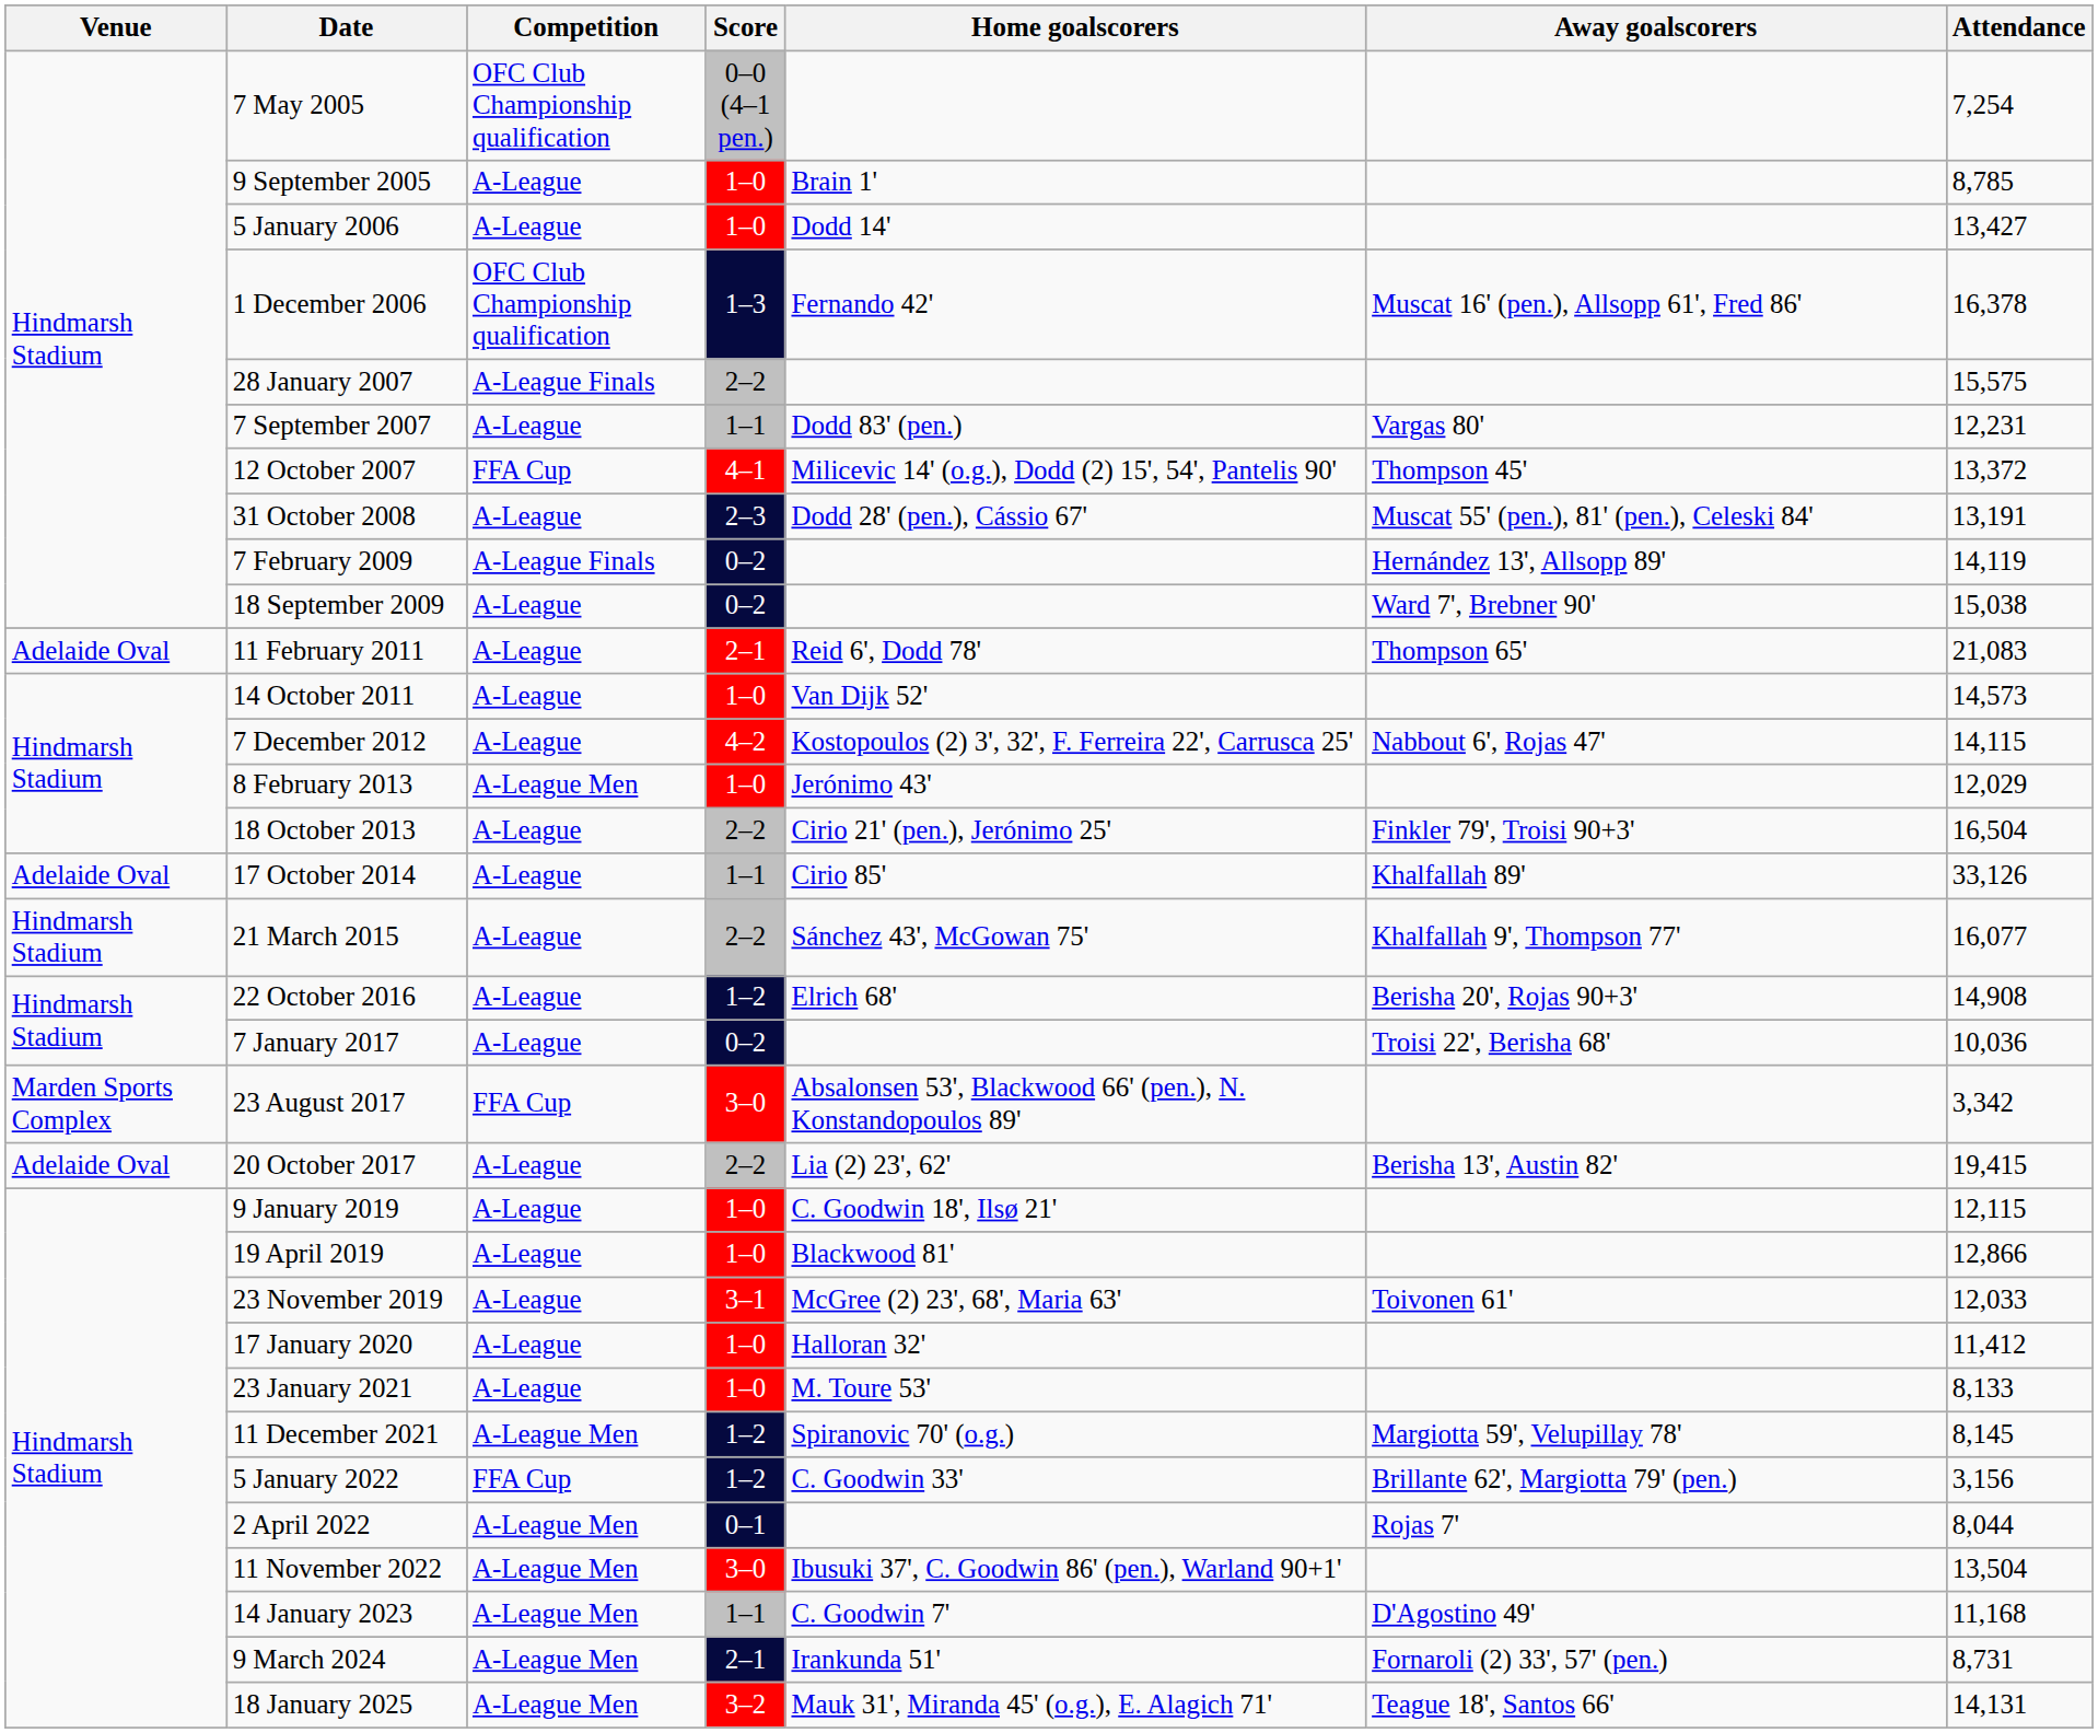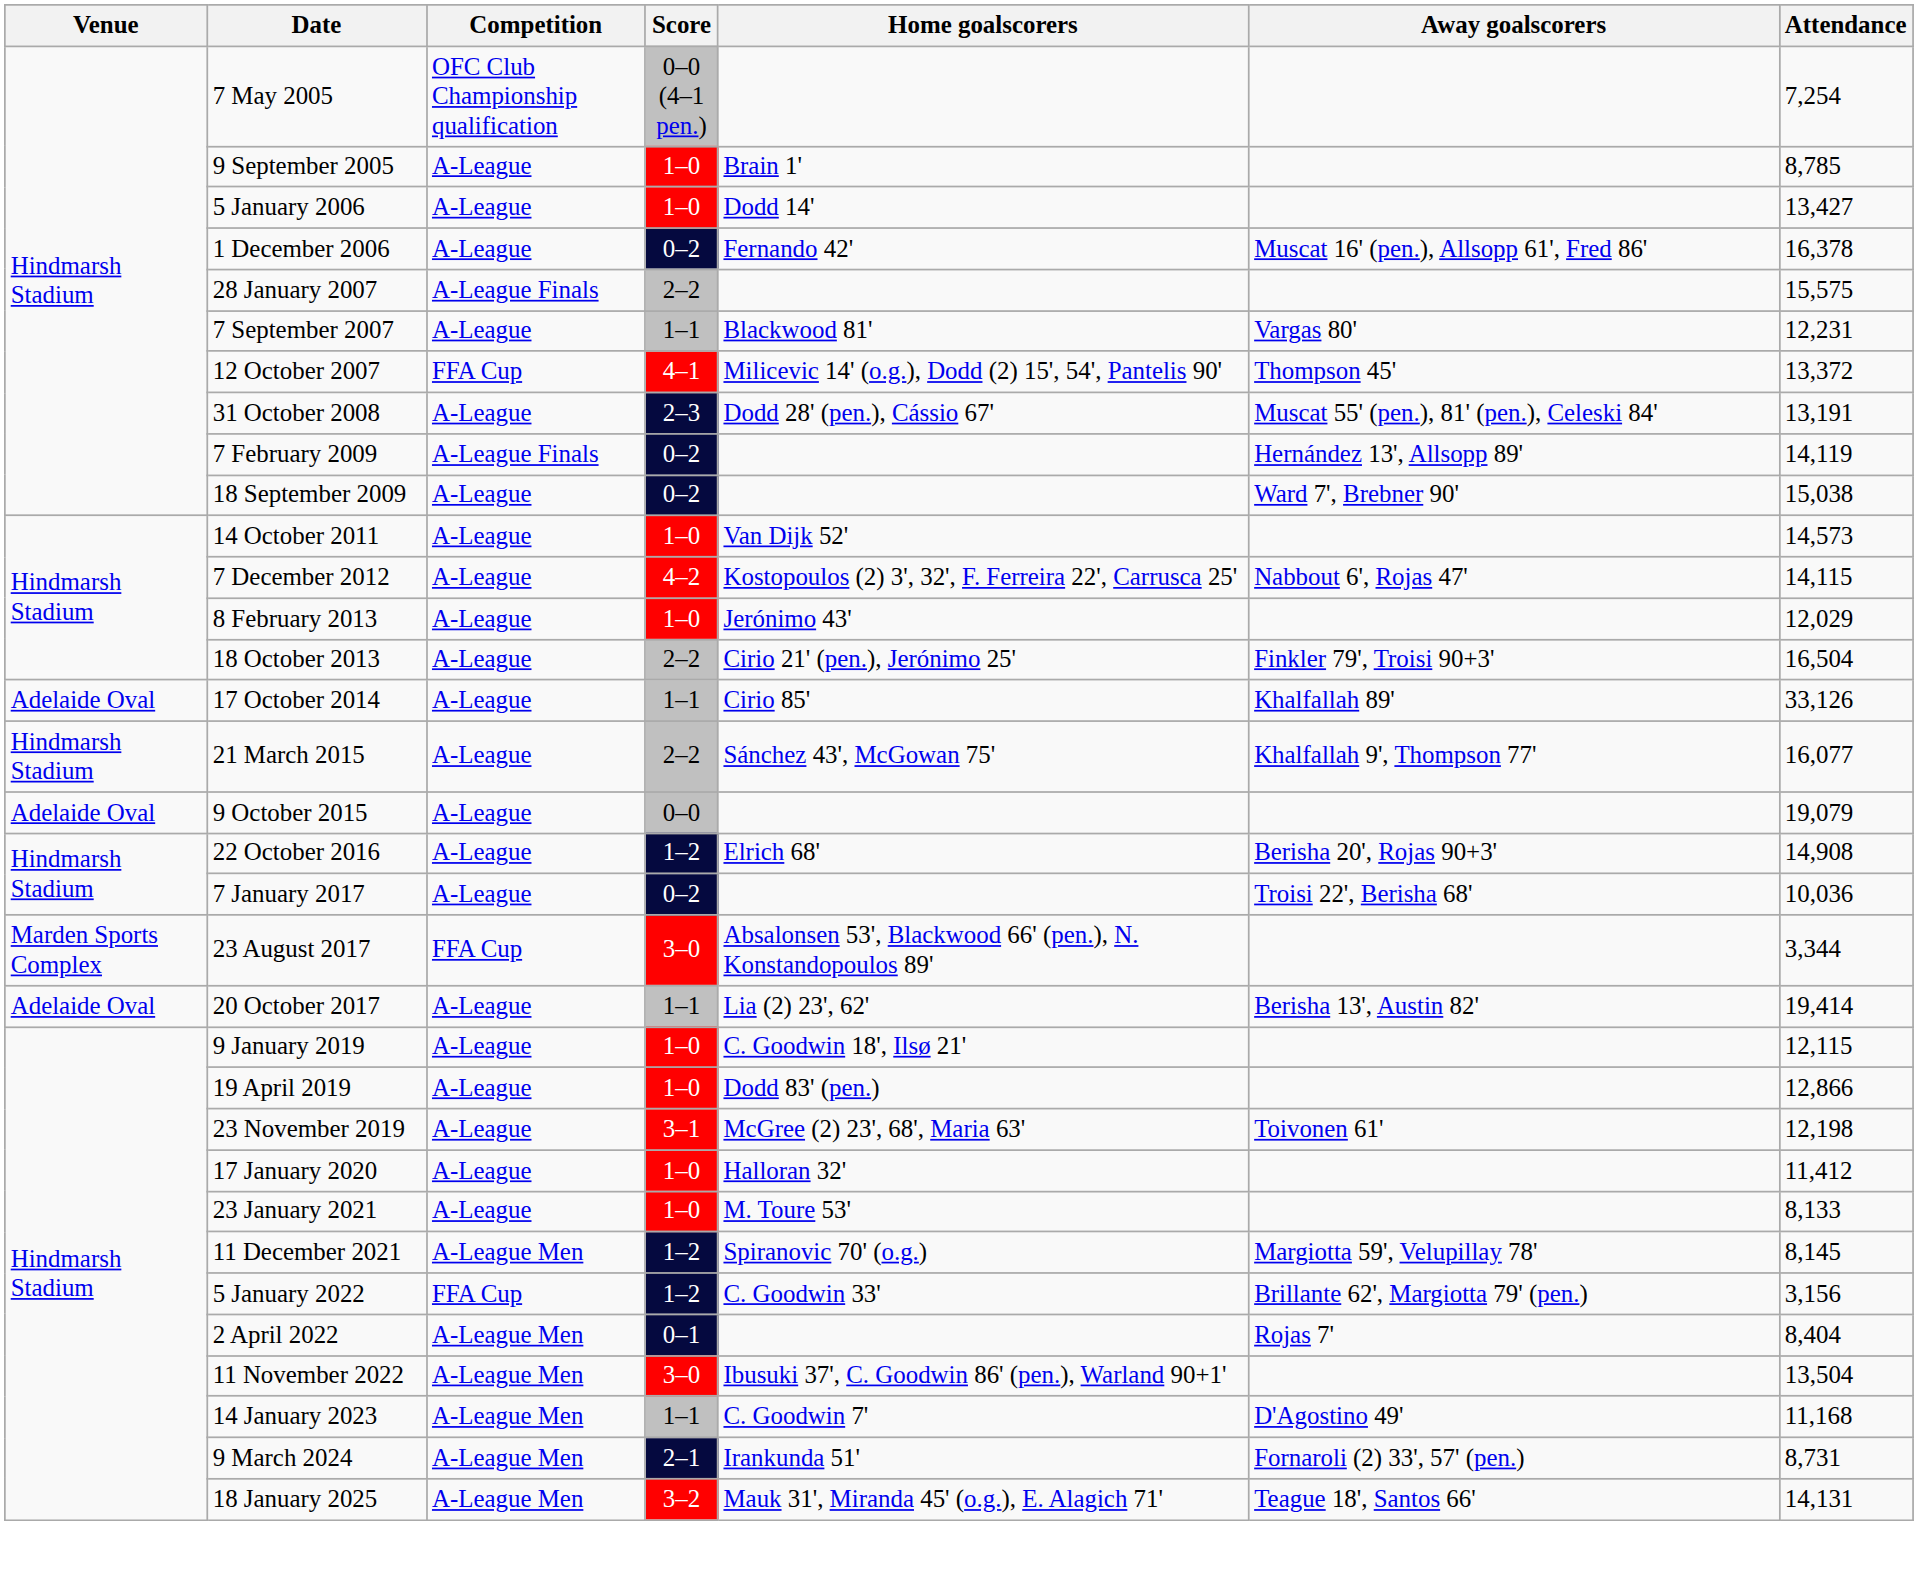 <table class="wikitable" style="font-size:90%">
 <tr>
 <th width="110">Venue</th>
 <th width="120">Date</th>
 <th width="120">Competition</th>
 <th width="35">Score</th>
 <th width="300">Home goalscorers</th>
 <th width="300">Away goalscorers</th>
 <th width="30">Attendance</th>
 </tr>
 <tr>
 <td rowspan="10"><a href='#'>Hindmarsh Stadium</a></td>
 <td>7 May 2005</td>
 <td><a href='#'>OFC Club Championship qualification</a></td>
 <td align="center" style="background:silver; color:#000000">0–0<br>(4–1 <a href='#'>pen.</a>)</td>
 <td></td>
 <td></td>
 <td>7,254</td>
 </tr>
 <tr>
 <td>9 September 2005</td>
 <td><a href='#'>A-League</a></td>
 <td align="center" style="background:red; color:white">1–0</td>
 <td><a href='#'>Brain</a> 1'</td>
 <td></td>
 <td>8,785</td>
 </tr>
 <tr>
 <td>5 January 2006</td>
 <td><a href='#'>A-League</a></td>
 <td align="center" style="background:red; color:white">1–0</td>
 <td><a href='#'>Dodd</a> 14'</td>
 <td></td>
 <td>13,427</td>
 </tr>
 <tr>
 <td>1 December 2006</td>
-<td><a href='#'>OFC Club Championship qualification</a></td>
-<td align="center" style="background:#05093F; color:white">1–3</td>
+<td><a href='#'>A-League</a></td>
+<td align="center" style="background:#05093F; color:white">0–2</td>
 <td><a href='#'>Fernando</a> 42'</td>
 <td><a href='#'>Muscat</a> 16' (<a href='#'>pen.</a>), <a href='#'>Allsopp</a> 61', <a href='#'>Fred</a> 86'</td>
 <td>16,378</td>
 </tr>
 <tr>
 <td>28 January 2007</td>
 <td><a href='#'>A-League Finals</a></td>
 <td align="center" style="background:silver; color:black">2–2</td>
 <td></td>
 <td></td>
 <td>15,575</td>
 </tr>
 <tr>
 <td>7 September 2007</td>
 <td><a href='#'>A-League</a></td>
 <td align="center" style="background:silver; color:#000000">1–1</td>
-<td><a href='#'>Dodd</a> 83' (<a href='#'>pen.</a>)</td>
+<td><a href='#'>Blackwood</a> 81'</td>
 <td><a href='#'>Vargas</a> 80'</td>
 <td>12,231</td>
 </tr>
 <tr>
 <td>12 October 2007</td>
 <td><a href='#'>FFA Cup</a></td>
 <td align="center" style="background:red; color:white">4–1</td>
 <td><a href='#'>Milicevic</a> 14' (<a href='#'>o.g.</a>), <a href='#'>Dodd</a> (2) 15', 54', <a href='#'>Pantelis</a> 90'</td>
 <td><a href='#'>Thompson</a> 45'</td>
 <td>13,372</td>
 </tr>
 <tr>
 <td>31 October 2008</td>
 <td><a href='#'>A-League</a></td>
 <td align="center" style="background:#05093F; color:white">2–3</td>
 <td><a href='#'>Dodd</a> 28' (<a href='#'>pen.</a>), <a href='#'>Cássio</a> 67'</td>
 <td><a href='#'>Muscat</a> 55' (<a href='#'>pen.</a>), 81' (<a href='#'>pen.</a>), <a href='#'>Celeski</a> 84'</td>
 <td>13,191</td>
 </tr>
 <tr>
 <td>7 February 2009</td>
 <td><a href='#'>A-League Finals</a></td>
 <td align="center" style="background:#05093F; color:white">0–2</td>
 <td></td>
 <td><a href='#'>Hernández</a> 13', <a href='#'>Allsopp</a> 89'</td>
 <td>14,119</td>
 </tr>
 <tr>
 <td>18 September 2009</td>
 <td><a href='#'>A-League</a></td>
 <td align="center" style="background:#05093F; color:white">0–2</td>
 <td></td>
 <td><a href='#'>Ward</a> 7', <a href='#'>Brebner</a> 90'</td>
 <td>15,038</td>
 </tr>
 <tr>
-<td rowspan="1"><a href='#'>Adelaide Oval</a></td>
-<td>11 February 2011</td>
-<td><a href='#'>A-League</a></td>
-<td align="center" style="background:red; color:white">2–1</td>
-<td><a href='#'>Reid</a> 6', <a href='#'>Dodd</a> 78'</td>
-<td><a href='#'>Thompson</a> 65'</td>
-<td>21,083</td>
-</tr>
-<tr>
 <td rowspan="4"><a href='#'>Hindmarsh Stadium</a></td>
 <td>14 October 2011</td>
 <td><a href='#'>A-League</a></td>
 <td align="center" style="background:red; color:white">1–0</td>
 <td><a href='#'>Van Dijk</a> 52'</td>
 <td></td>
 <td>14,573</td>
 </tr>
 <tr>
 <td>7 December 2012</td>
 <td><a href='#'>A-League</a></td>
 <td align="center" style="background:red; color:white">4–2</td>
 <td><a href='#'>Kostopoulos</a> (2) 3', 32', <a href='#'>F. Ferreira</a> 22', <a href='#'>Carrusca</a> 25'</td>
 <td><a href='#'>Nabbout</a> 6', <a href='#'>Rojas</a> 47'</td>
 <td>14,115</td>
 </tr>
 <tr>
 <td>8 February 2013</td>
-<td><a href='#'>A-League Men</a></td>
+<td><a href='#'>A-League</a></td>
 <td align="center" style="background:red; color:white">1–0</td>
 <td><a href='#'>Jerónimo</a> 43'</td>
 <td></td>
 <td>12,029</td>
 </tr>
 <tr>
 <td>18 October 2013</td>
 <td><a href='#'>A-League</a></td>
 <td align="center" style="background:silver; color:black">2–2</td>
 <td><a href='#'>Cirio</a> 21' (<a href='#'>pen.</a>), <a href='#'>Jerónimo</a> 25'</td>
 <td><a href='#'>Finkler</a> 79', <a href='#'>Troisi</a> 90+3'</td>
 <td>16,504</td>
 </tr>
 <tr>
 <td rowspan="1"><a href='#'>Adelaide Oval</a></td>
 <td>17 October 2014</td>
 <td><a href='#'>A-League</a></td>
 <td align="center" style="background:silver; color:black">1–1</td>
 <td><a href='#'>Cirio</a> 85'</td>
 <td><a href='#'>Khalfallah</a> 89'</td>
 <td>33,126</td>
 </tr>
 <tr>
 <td rowspan="1"><a href='#'>Hindmarsh Stadium</a></td>
 <td>21 March 2015</td>
 <td><a href='#'>A-League</a></td>
 <td align="center" style="background:silver; color:black">2–2</td>
 <td><a href='#'>Sánchez</a> 43', <a href='#'>McGowan</a> 75'</td>
 <td><a href='#'>Khalfallah</a> 9', <a href='#'>Thompson</a> 77'</td>
 <td>16,077</td>
 </tr>
 <tr>
+<td rowspan="1"><a href='#'>Adelaide Oval</a></td>
+<td>9 October 2015</td>
+<td><a href='#'>A-League</a></td>
+<td align="center" style="background:silver; color:black">0–0</td>
+<td></td>
+<td></td>
+<td>19,079</td>
+</tr>
+<tr>
 <td rowspan="2"><a href='#'>Hindmarsh Stadium</a></td>
 <td>22 October 2016</td>
 <td><a href='#'>A-League</a></td>
 <td align="center" style="background:#05093F; color:white">1–2</td>
 <td><a href='#'>Elrich</a> 68'</td>
 <td><a href='#'>Berisha</a> 20', <a href='#'>Rojas</a> 90+3'</td>
 <td>14,908</td>
 </tr>
 <tr>
 <td>7 January 2017</td>
 <td><a href='#'>A-League</a></td>
 <td align="center" style="background:#05093F; color:white">0–2</td>
 <td></td>
 <td><a href='#'>Troisi</a> 22', <a href='#'>Berisha</a> 68'</td>
 <td>10,036</td>
 </tr>
 <tr>
 <td rowspan="1"><a href='#'>Marden Sports Complex</a></td>
 <td>23 August 2017</td>
 <td><a href='#'>FFA Cup</a></td>
 <td align="center" style="background:red; color:white">3–0</td>
 <td><a href='#'>Absalonsen</a> 53', <a href='#'>Blackwood</a> 66' (<a href='#'>pen.</a>), <a href='#'>N. Konstandopoulos</a> 89'</td>
 <td></td>
-<td>3,342</td>
+<td>3,344</td>
 </tr>
 <tr>
 <td rowspan="1"><a href='#'>Adelaide Oval</a></td>
 <td>20 October 2017</td>
 <td><a href='#'>A-League</a></td>
-<td align="center" style="background:silver; color:black">2–2</td>
+<td align="center" style="background:silver; color:#000000">1–1</td>
 <td><a href='#'>Lia</a> (2) 23', 62'</td>
 <td><a href='#'>Berisha</a> 13', <a href='#'>Austin</a> 82'</td>
-<td>19,415</td>
+<td>19,414</td>
 </tr>
 <tr>
 <td rowspan=12><a href='#'>Hindmarsh Stadium</a></td>
 <td>9 January 2019</td>
 <td><a href='#'>A-League</a></td>
 <td align="center" style="background:red; color:white">1–0</td>
 <td><a href='#'>C. Goodwin</a> 18', <a href='#'>Ilsø</a> 21'</td>
 <td></td>
 <td>12,115</td>
 </tr>
 <tr>
 <td>19 April 2019</td>
 <td><a href='#'>A-League</a></td>
 <td align="center" style="background:red; color:white">1–0</td>
-<td><a href='#'>Blackwood</a> 81'</td>
+<td><a href='#'>Dodd</a> 83' (<a href='#'>pen.</a>)</td>
 <td></td>
 <td>12,866</td>
 </tr>
 <tr>
 <td>23 November 2019</td>
 <td><a href='#'>A-League</a></td>
 <td align="center" style="background:red; color:white">3–1</td>
 <td><a href='#'>McGree</a> (2) 23', 68', <a href='#'>Maria</a> 63'</td>
 <td><a href='#'>Toivonen</a> 61'</td>
-<td>12,033</td>
+<td>12,198</td>
 </tr>
 <tr>
 <td>17 January 2020</td>
 <td><a href='#'>A-League</a></td>
 <td align="center" style="background:red; color:white">1–0</td>
 <td><a href='#'>Halloran</a> 32'</td>
 <td></td>
 <td>11,412</td>
 </tr>
 <tr>
 <td>23 January 2021</td>
 <td><a href='#'>A-League</a></td>
 <td align="center" style="background:red; color:white">1–0</td>
 <td><a href='#'>M. Toure</a> 53'</td>
 <td></td>
 <td>8,133</td>
 </tr>
 <tr>
 <td>11 December 2021</td>
 <td><a href='#'>A-League Men</a></td>
 <td align="center" style="background:#05093F; color:white">1–2</td>
 <td><a href='#'>Spiranovic</a> 70' (<a href='#'>o.g.</a>)</td>
 <td><a href='#'>Margiotta</a> 59', <a href='#'>Velupillay</a> 78'</td>
 <td>8,145</td>
 </tr>
 <tr>
 <td>5 January 2022</td>
 <td><a href='#'>FFA Cup</a></td>
 <td align="center" style="background:#05093F; color:white">1–2</td>
 <td><a href='#'>C. Goodwin</a> 33'</td>
 <td><a href='#'>Brillante</a> 62', <a href='#'>Margiotta</a> 79' (<a href='#'>pen.</a>)</td>
 <td>3,156</td>
 </tr>
 <tr>
 <td>2 April 2022</td>
 <td><a href='#'>A-League Men</a></td>
 <td align="center" style="background:#05093F; color:white">0–1</td>
 <td></td>
 <td><a href='#'>Rojas</a> 7'</td>
-<td>8,044</td>
+<td>8,404</td>
 </tr>
 <tr>
 <td>11 November 2022</td>
 <td><a href='#'>A-League Men</a></td>
 <td align="center" style="background:red; color:white">3–0</td>
 <td><a href='#'>Ibusuki</a> 37', <a href='#'>C. Goodwin</a> 86' (<a href='#'>pen.</a>), <a href='#'>Warland</a> 90+1'</td>
 <td></td>
 <td>13,504</td>
 </tr>
 <tr>
 <td>14 January 2023</td>
 <td><a href='#'>A-League Men</a></td>
 <td align=center style="background:silver; color:black">1–1</td>
 <td><a href='#'>C. Goodwin</a> 7'</td>
 <td><a href='#'>D'Agostino</a> 49'</td>
 <td>11,168</td>
 </tr>
 <tr>
 <td>9 March 2024</td>
 <td><a href='#'>A-League Men</a></td>
 <td align="center" style="background:#05093F; color:white">2–1</td>
 <td><a href='#'>Irankunda</a> 51'</td>
 <td><a href='#'>Fornaroli</a> (2) 33', 57' (<a href='#'>pen.</a>)</td>
 <td>8,731</td>
 </tr>
 <tr>
 <td>18 January 2025</td>
 <td><a href='#'>A-League Men</a></td>
 <td align="center" style="background:red; color:white">3–2</td>
 <td><a href='#'>Mauk</a> 31', <a href='#'>Miranda</a> 45' (<a href='#'>o.g.</a>), <a href='#'>E. Alagich</a> 71'</td>
 <td><a href='#'>Teague</a> 18', <a href='#'>Santos</a> 66'</td>
 <td>14,131</td>
 </tr>
 </table>
